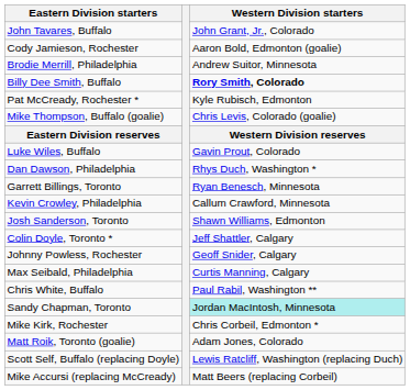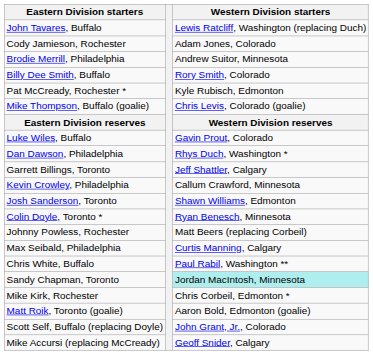 <table class="wikitable">
 <tr>
 <th>Eastern Division starters</th>
 <th rowspan="24"> </th>
 <th>Western Division starters</th>
 </tr>
 <tr>
 <td><a href='#'>John Tavares</a>, Buffalo</td>
-<td><a href='#'>John Grant, Jr.</a>, Colorado</td>
+<td><a href='#'>Lewis Ratcliff</a>, Washington (replacing Duch)</td>
 </tr>
 <tr>
 <td>Cody Jamieson, Rochester</td>
-<td>Aaron Bold, Edmonton (goalie)</td>
+<td>Adam Jones, Colorado</td>
 </tr>
 <tr>
 <td><a href='#'>Brodie Merrill</a>, Philadelphia</td>
 <td>Andrew Suitor, Minnesota</td>
 </tr>
 <tr>
 <td><a href='#'>Billy Dee Smith</a>, Buffalo</td>
-<td><strong><a href='#'>Rory Smith</a>, Colorado</strong></td>
+<td><a href='#'>Rory Smith</a>, Colorado</td>
 </tr>
 <tr>
 <td>Pat McCready, Rochester *</td>
 <td>Kyle Rubisch, Edmonton</td>
 </tr>
 <tr>
 <td><a href='#'>Mike Thompson</a>, Buffalo (goalie)</td>
 <td><a href='#'>Chris Levis</a>, Colorado (goalie)</td>
 </tr>
 <tr>
 <th>Eastern Division reserves</th>
 <th>Western Division reserves</th>
 </tr>
 <tr>
 <td><a href='#'>Luke Wiles</a>, Buffalo</td>
 <td><a href='#'>Gavin Prout</a>, Colorado</td>
 </tr>
 <tr>
 <td><a href='#'>Dan Dawson</a>, Philadelphia</td>
 <td><a href='#'>Rhys Duch</a>, Washington *</td>
 </tr>
 <tr>
 <td>Garrett Billings, Toronto</td>
-<td><a href='#'>Ryan Benesch</a>, Minnesota</td>
+<td><a href='#'>Jeff Shattler</a>, Calgary</td>
 </tr>
 <tr>
 <td><a href='#'>Kevin Crowley</a>, Philadelphia</td>
 <td>Callum Crawford, Minnesota</td>
 </tr>
 <tr>
 <td><a href='#'>Josh Sanderson</a>, Toronto</td>
 <td><a href='#'>Shawn Williams</a>, Edmonton</td>
 </tr>
 <tr>
 <td><a href='#'>Colin Doyle</a>, Toronto *</td>
-<td><a href='#'>Jeff Shattler</a>, Calgary</td>
+<td><a href='#'>Ryan Benesch</a>, Minnesota</td>
 </tr>
 <tr>
 <td>Johnny Powless, Rochester</td>
-<td><a href='#'>Geoff Snider</a>, Calgary</td>
+<td>Matt Beers (replacing Corbeil)</td>
 </tr>
 <tr>
 <td>Max Seibald, Philadelphia</td>
 <td><a href='#'>Curtis Manning</a>, Calgary</td>
 </tr>
 <tr>
 <td>Chris White, Buffalo</td>
 <td><a href='#'>Paul Rabil</a>, Washington **</td>
 </tr>
 <tr>
 <td>Sandy Chapman, Toronto</td>
 <td style="background: paleturquoise;">Jordan MacIntosh, Minnesota</td>
 </tr>
 <tr>
 <td>Mike Kirk, Rochester</td>
 <td>Chris Corbeil, Edmonton *</td>
 </tr>
 <tr>
 <td><a href='#'>Matt Roik</a>, Toronto (goalie)</td>
-<td>Adam Jones, Colorado</td>
+<td>Aaron Bold, Edmonton (goalie)</td>
 </tr>
 <tr>
 <td>Scott Self, Buffalo (replacing Doyle)</td>
-<td><a href='#'>Lewis Ratcliff</a>, Washington (replacing Duch)</td>
+<td><a href='#'>John Grant, Jr.</a>, Colorado</td>
 </tr>
 <tr>
 <td>Mike Accursi (replacing McCready)</td>
-<td>Matt Beers (replacing Corbeil)</td>
+<td><a href='#'>Geoff Snider</a>, Calgary</td>
 </tr>
 </table>
